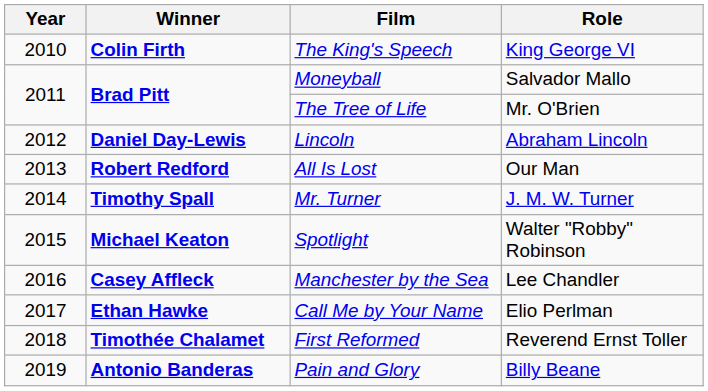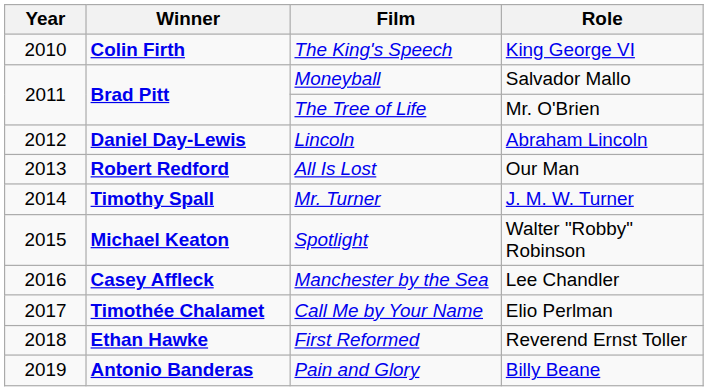 <table class="wikitable" width="95%" cellpadding="5">
 <tr>
 <th width="100"><strong>Year</strong></th>
 <th width="300"><strong>Winner</strong></th>
 <th width="300"><strong>Film</strong></th>
 <th width="300"><strong>Role</strong></th>
 </tr>
 <tr>
 <td style="text-align:center;">2010</td>
 <td><strong><a href='#'>Colin Firth</a></strong></td>
 <td><em><a href='#'>The King's Speech</a></em></td>
 <td><a href='#'>King George VI</a></td>
 </tr>
 <tr>
 <td rowspan=2 style="text-align:center;">2011</td>
 <td rowspan=2><strong><a href='#'>Brad Pitt</a></strong></td>
 <td><em><a href='#'>Moneyball</a></em></td>
 <td>Salvador Mallo</td>
 </tr>
 <tr>
 <td><em><a href='#'>The Tree of Life</a></em></td>
 <td>Mr. O'Brien</td>
 </tr>
 <tr>
 <td style="text-align:center;">2012</td>
 <td><strong><a href='#'>Daniel Day-Lewis</a></strong></td>
 <td><em><a href='#'>Lincoln</a></em></td>
 <td><a href='#'>Abraham Lincoln</a></td>
 </tr>
 <tr>
 <td style="text-align:center;">2013</td>
 <td><strong><a href='#'>Robert Redford</a></strong></td>
 <td><em><a href='#'>All Is Lost</a></em></td>
 <td>Our Man</td>
 </tr>
 <tr>
 <td style="text-align:center;">2014</td>
 <td><strong><a href='#'>Timothy Spall</a></strong></td>
 <td><em><a href='#'>Mr. Turner</a></em></td>
 <td><a href='#'>J. M. W. Turner</a></td>
 </tr>
 <tr>
 <td style="text-align:center;">2015</td>
 <td><strong><a href='#'>Michael Keaton</a></strong></td>
 <td><em><a href='#'>Spotlight</a></em></td>
 <td>Walter "Robby" Robinson</td>
 </tr>
 <tr>
 <td style="text-align:center;">2016</td>
 <td><strong><a href='#'>Casey Affleck</a></strong></td>
 <td><em><a href='#'>Manchester by the Sea</a></em></td>
 <td>Lee Chandler</td>
 </tr>
 <tr>
 <td style="text-align:center;">2017</td>
-<td><strong><a href='#'>Ethan Hawke</a></strong></td>
+<td><strong><a href='#'>Timothée Chalamet</a></strong></td>
 <td><em><a href='#'>Call Me by Your Name</a></em></td>
 <td>Elio Perlman</td>
 </tr>
 <tr>
 <td style="text-align:center;">2018</td>
-<td><strong><a href='#'>Timothée Chalamet</a></strong></td>
+<td><strong><a href='#'>Ethan Hawke</a></strong></td>
 <td><em><a href='#'>First Reformed</a></em></td>
 <td>Reverend Ernst Toller</td>
 </tr>
 <tr>
 <td style="text-align:center;">2019</td>
 <td><strong><a href='#'>Antonio Banderas</a></strong></td>
 <td><em><a href='#'>Pain and Glory</a></em></td>
 <td><a href='#'>Billy Beane</a></td>
 </tr>
 </table>
